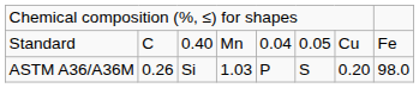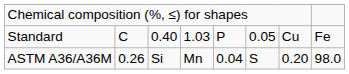 <table class="wikitable">
 <tr>
 <td colspan="7">Chemical composition (%, ≤) for shapes</td>
 </tr>
 <tr>
 <td>Standard</td>
 <td>C</td>
 <td>0.40</td>
-<td>Mn</td>
-<td>0.04</td>
+<td>1.03</td>
+<td>P</td>
 <td>0.05</td>
 <td>Cu</td>
 <td>Fe</td>
 </tr>
 <tr>
 <td>ASTM A36/A36M</td>
 <td>0.26</td>
 <td>Si</td>
-<td>1.03</td>
-<td>P</td>
+<td>Mn</td>
+<td>0.04</td>
 <td>S</td>
 <td>0.20</td>
 <td>98.0</td>
 </tr>
 </table>
